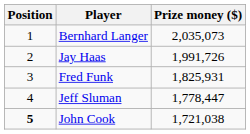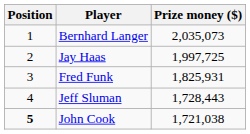 <table class="wikitable">
 <tr>
 <th>Position</th>
 <th>Player</th>
 <th>Prize money ($)</th>
 </tr>
 <tr>
 <td align=center>1</td>
 <td> <a href='#'>Bernhard Langer</a></td>
 <td align=center>2,035,073</td>
 </tr>
 <tr>
 <td align=center>2</td>
 <td> <a href='#'>Jay Haas</a></td>
-<td align=center>1,991,726</td>
+<td align=center>1,997,725</td>
 </tr>
 <tr>
 <td align=center>3</td>
 <td> <a href='#'>Fred Funk</a></td>
 <td align=center>1,825,931</td>
 </tr>
 <tr>
 <td align=center>4</td>
 <td> <a href='#'>Jeff Sluman</a></td>
-<td align=center>1,778,447</td>
+<td align=center>1,728,443</td>
 </tr>
 <tr>
 <td align=center><strong>5</strong></td>
 <td> <a href='#'>John Cook</a></td>
 <td align=center>1,721,038</td>
 </tr>
 </table>
